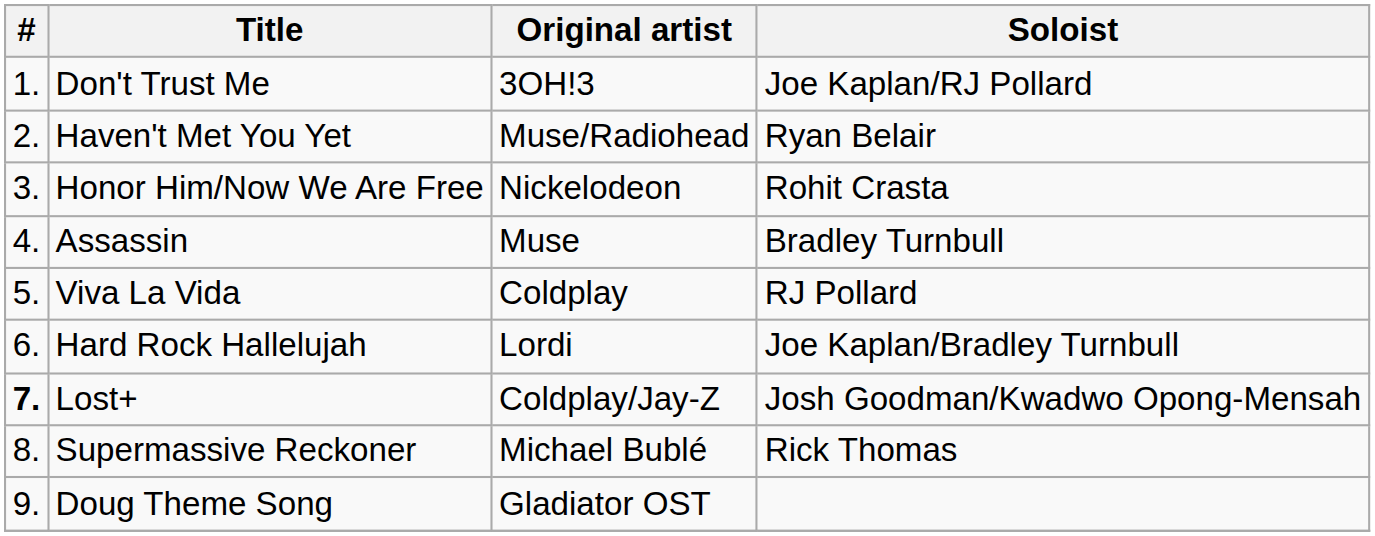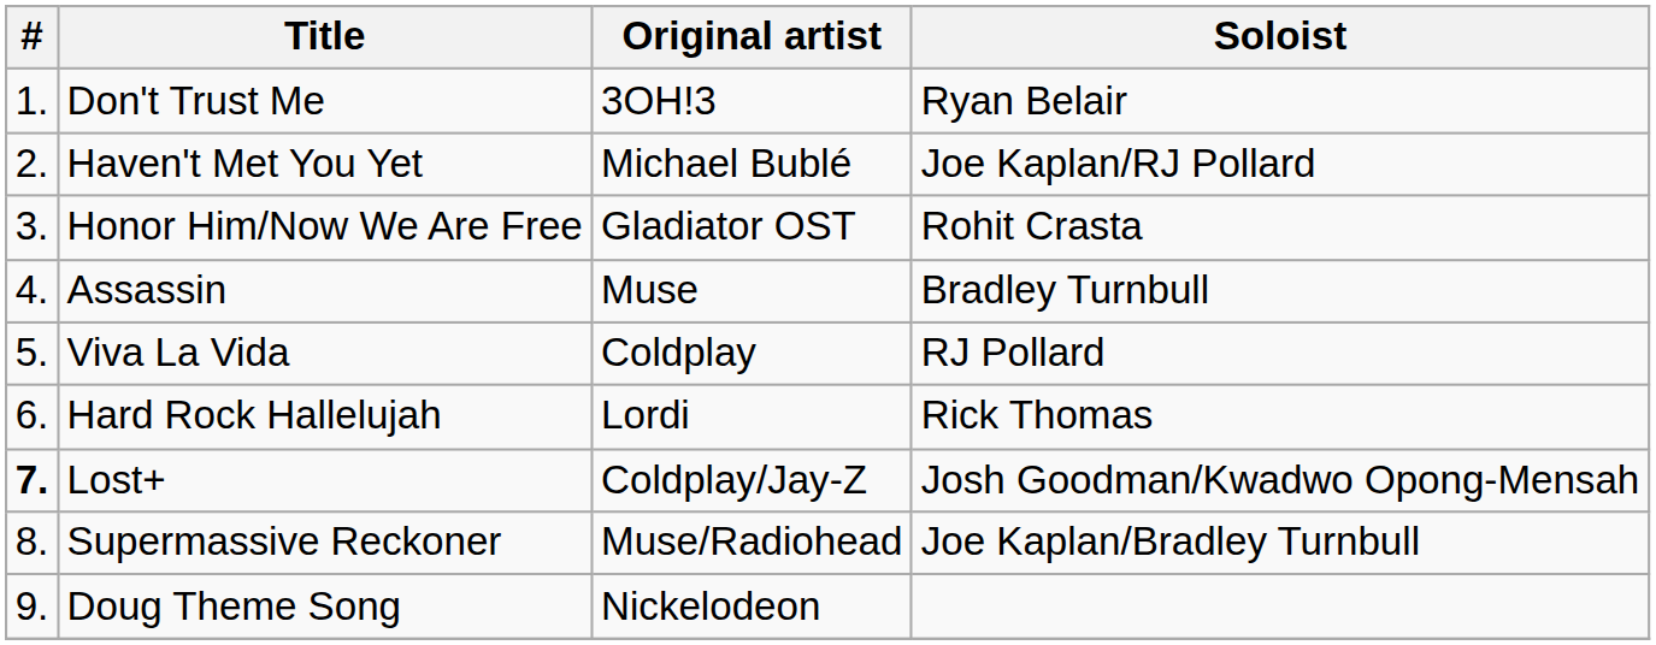 <table class="wikitable">
 <tr>
 <th>#</th>
 <th>Title</th>
 <th>Original artist</th>
 <th>Soloist</th>
 </tr>
 <tr>
 <td>1.</td>
 <td>Don't Trust Me</td>
 <td>3OH!3</td>
-<td>Joe Kaplan/RJ Pollard</td>
+<td>Ryan Belair</td>
 </tr>
 <tr>
 <td>2.</td>
 <td>Haven't Met You Yet</td>
-<td>Muse/Radiohead</td>
-<td>Ryan Belair</td>
+<td>Michael Bublé</td>
+<td>Joe Kaplan/RJ Pollard</td>
 </tr>
 <tr>
 <td>3.</td>
 <td>Honor Him/Now We Are Free</td>
-<td>Nickelodeon</td>
+<td>Gladiator OST</td>
 <td>Rohit Crasta</td>
 </tr>
 <tr>
 <td>4.</td>
 <td>Assassin</td>
 <td>Muse</td>
 <td>Bradley Turnbull</td>
 </tr>
 <tr>
 <td>5.</td>
 <td>Viva La Vida</td>
 <td>Coldplay</td>
 <td>RJ Pollard</td>
 </tr>
 <tr>
 <td>6.</td>
 <td>Hard Rock Hallelujah</td>
 <td>Lordi</td>
-<td>Joe Kaplan/Bradley Turnbull</td>
+<td>Rick Thomas</td>
 </tr>
 <tr>
 <td><strong>7.</strong></td>
 <td>Lost+</td>
 <td>Coldplay/Jay-Z</td>
 <td>Josh Goodman/Kwadwo Opong-Mensah</td>
 </tr>
 <tr>
 <td>8.</td>
 <td>Supermassive Reckoner</td>
-<td>Michael Bublé</td>
-<td>Rick Thomas</td>
+<td>Muse/Radiohead</td>
+<td>Joe Kaplan/Bradley Turnbull</td>
 </tr>
 <tr>
 <td>9.</td>
 <td>Doug Theme Song</td>
-<td>Gladiator OST</td>
+<td>Nickelodeon</td>
 <td></td>
 </tr>
 <tr>
 </tr>
 </table>
